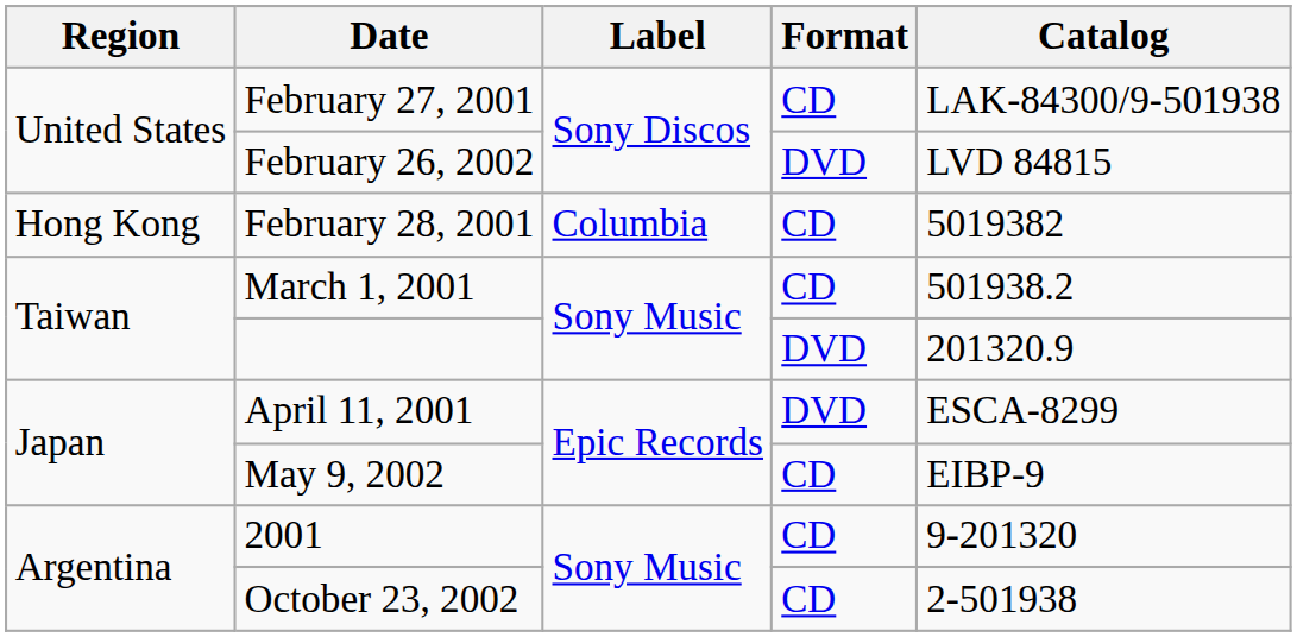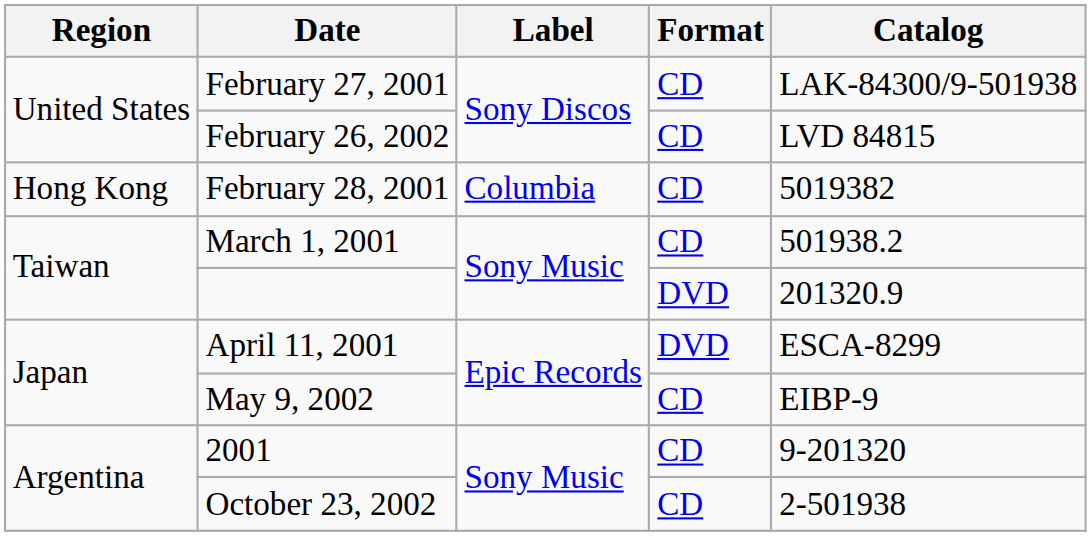 <table class="wikitable plainrowheaders">
 <tr>
 <th>Region</th>
 <th>Date</th>
 <th>Label</th>
 <th>Format</th>
 <th>Catalog</th>
 </tr>
 <tr>
 <td rowspan="2">United States</td>
 <td>February 27, 2001</td>
 <td rowspan="2"><a href='#'>Sony Discos</a></td>
 <td><a href='#'>CD</a></td>
 <td>LAK-84300/9-501938</td>
 </tr>
 <tr>
 <td>February 26, 2002</td>
-<td><a href='#'>DVD</a></td>
+<td><a href='#'>CD</a></td>
 <td>LVD 84815</td>
 </tr>
 <tr>
 <td rowspan="1">Hong Kong</td>
 <td>February 28, 2001</td>
 <td><a href='#'>Columbia</a></td>
 <td><a href='#'>CD</a></td>
 <td>5019382</td>
 </tr>
 <tr>
 <td rowspan="2">Taiwan</td>
 <td>March 1, 2001</td>
 <td rowspan="2"><a href='#'>Sony Music</a></td>
 <td><a href='#'>CD</a></td>
 <td>501938.2</td>
 </tr>
 <tr>
 <td></td>
 <td><a href='#'>DVD</a></td>
 <td>201320.9</td>
 </tr>
 <tr>
 <td rowspan="2">Japan</td>
 <td>April 11, 2001</td>
 <td rowspan="2"><a href='#'>Epic Records</a></td>
 <td><a href='#'>DVD</a></td>
 <td>ESCA-8299</td>
 </tr>
 <tr>
 <td>May 9, 2002</td>
 <td><a href='#'>CD</a></td>
 <td>EIBP-9</td>
 </tr>
 <tr>
 <td rowspan="2">Argentina</td>
 <td>2001</td>
 <td rowspan="2"><a href='#'>Sony Music</a></td>
 <td><a href='#'>CD</a></td>
 <td>9-201320</td>
 </tr>
 <tr>
 <td>October 23, 2002</td>
 <td><a href='#'>CD</a></td>
 <td>2-501938</td>
 </tr>
 </table>
